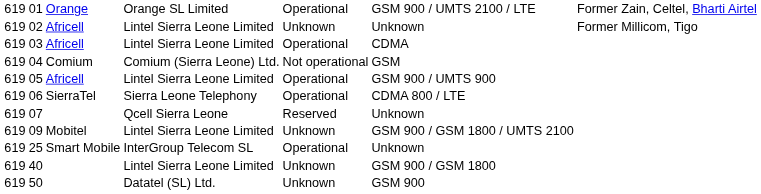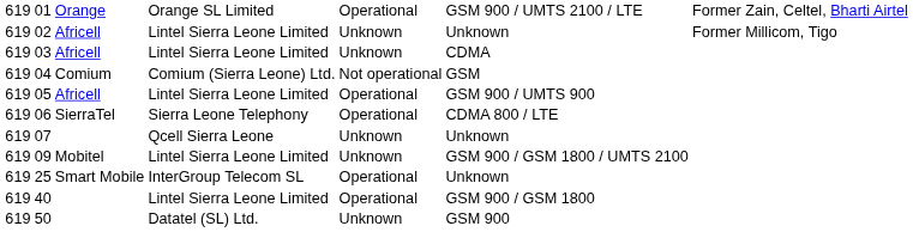 <table>
 <tr>
 <td>619</td>
 <td>01</td>
 <td><a href='#'>Orange</a></td>
 <td>Orange SL Limited</td>
 <td>Operational</td>
 <td>GSM 900 / UMTS 2100 / LTE</td>
 <td>Former Zain, Celtel, <a href='#'>Bharti Airtel</a></td>
 </tr>
 <tr>
 <td>619</td>
 <td>02</td>
 <td><a href='#'>Africell</a></td>
 <td>Lintel Sierra Leone Limited</td>
 <td>Unknown</td>
 <td>Unknown</td>
 <td>Former Millicom, Tigo </td>
 </tr>
 <tr>
 <td>619</td>
 <td>03</td>
 <td><a href='#'>Africell</a></td>
 <td>Lintel Sierra Leone Limited</td>
-<td>Operational</td>
+<td>Unknown</td>
 <td>CDMA</td>
 <td></td>
 </tr>
 <tr>
 <td>619</td>
 <td>04</td>
 <td>Comium</td>
 <td>Comium (Sierra Leone) Ltd.</td>
 <td>Not operational</td>
 <td>GSM</td>
 <td></td>
 </tr>
 <tr>
 <td>619</td>
 <td>05</td>
 <td><a href='#'>Africell</a></td>
 <td>Lintel Sierra Leone Limited</td>
 <td>Operational</td>
 <td>GSM 900 / UMTS 900</td>
 <td> </td>
 </tr>
 <tr>
 <td>619</td>
 <td>06</td>
 <td>SierraTel</td>
 <td>Sierra Leone Telephony</td>
 <td>Operational</td>
 <td>CDMA 800 / LTE</td>
 <td></td>
 </tr>
 <tr>
 <td>619</td>
 <td>07</td>
 <td></td>
 <td>Qcell Sierra Leone</td>
-<td>Reserved</td>
+<td>Unknown</td>
 <td>Unknown</td>
 <td></td>
 </tr>
 <tr>
 <td>619</td>
 <td>09</td>
 <td>Mobitel</td>
 <td>Lintel Sierra Leone Limited</td>
 <td>Unknown</td>
 <td>GSM 900 / GSM 1800 / UMTS 2100</td>
 <td></td>
 </tr>
 <tr>
 <td>619</td>
 <td>25</td>
 <td>Smart Mobile</td>
 <td>InterGroup Telecom SL</td>
 <td>Operational</td>
 <td>Unknown</td>
 <td></td>
 </tr>
 <tr>
 <td>619</td>
 <td>40</td>
 <td></td>
 <td>Lintel Sierra Leone Limited</td>
-<td>Unknown</td>
+<td>Operational</td>
 <td>GSM 900 / GSM 1800</td>
 <td></td>
 </tr>
 <tr>
 <td>619</td>
 <td>50</td>
 <td></td>
 <td>Datatel (SL) Ltd.</td>
 <td>Unknown</td>
 <td>GSM 900</td>
 <td></td>
 </tr>
 </table>
